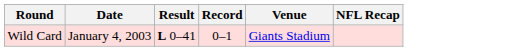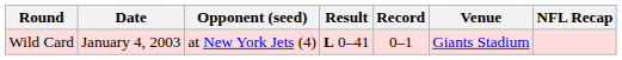 <table class="wikitable" style="text-align:center">
 <tr>
 <th>Round</th>
 <th>Date</th>
+<th>Opponent (seed)</th>
 <th>Result</th>
 <th>Record</th>
 <th>Venue</th>
 <th>NFL Recap</th>
 </tr>
 <tr style="background:#ffdddd">
 <td>Wild Card</td>
 <td>January 4, 2003</td>
+<td>at <a href='#'>New York Jets</a> (4)</td>
 <td><strong>L</strong> 0–41</td>
 <td>0–1</td>
 <td><a href='#'>Giants Stadium</a></td>
 <td></td>
 </tr>
 </table>
